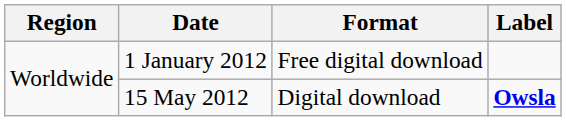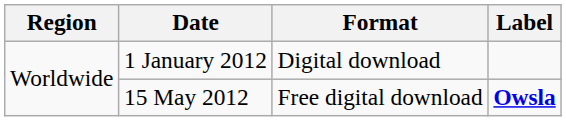 <table class=wikitable>
 <tr>
 <th>Region</th>
 <th>Date</th>
 <th>Format</th>
 <th>Label</th>
 </tr>
 <tr>
 <td rowspan="2">Worldwide</td>
 <td>1 January 2012</td>
-<td>Free digital download </td>
+<td>Digital download </td>
 <td></td>
 </tr>
 <tr>
 <td>15 May 2012</td>
-<td>Digital download </td>
+<td>Free digital download </td>
 <td><strong><a href='#'>Owsla</a></strong></td>
 </tr>
 </table>
